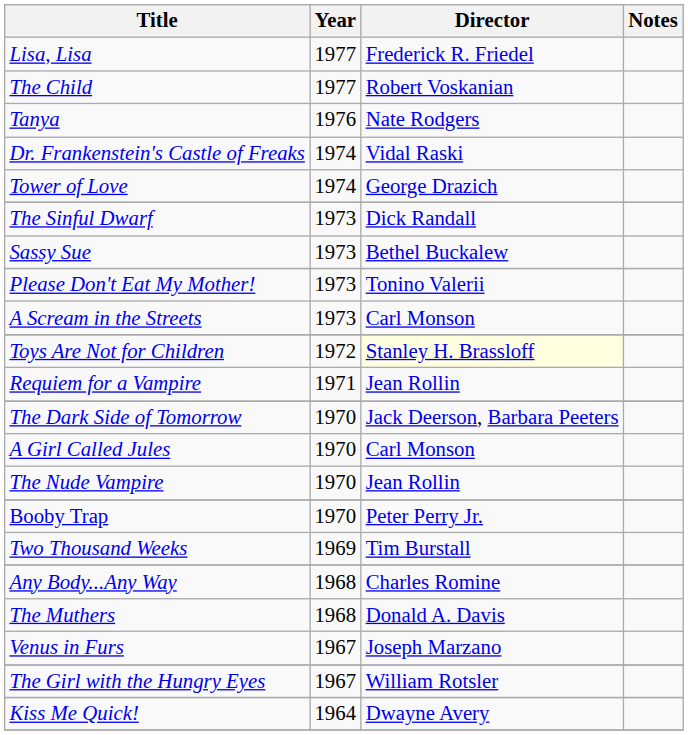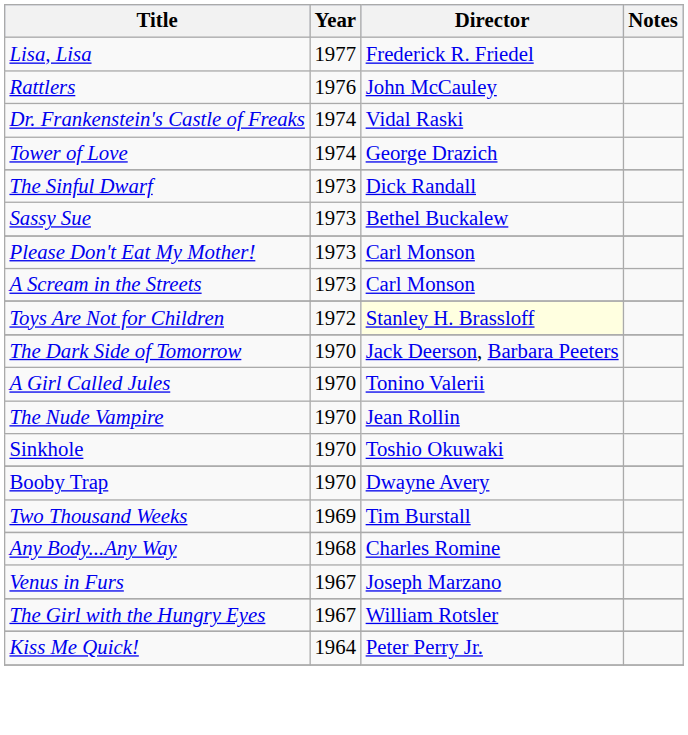 <table class="wikitable">
 <tr style="background:#b0c4de; text-align:center">
 <th>Title </th>
 <th>Year</th>
 <th>Director </th>
 <th>Notes</th>
 </tr>
 <tr>
 <td style="white-space: nowrap;"><em><a href='#'>Lisa, Lisa</a></em></td>
 <td>1977</td>
 <td style="white-space: nowrap;"><a href='#'>Frederick R. Friedel</a></td>
 <td></td>
 </tr>
 <tr>
-<td><em><a href='#'>The Child</a></em></td>
-<td>1977</td>
-<td><a href='#'>Robert Voskanian</a></td>
-<td></td>
-</tr>
-<tr>
-<td><em><a href='#'>Tanya</a></em></td>
+<td><em><a href='#'>Rattlers</a></em></td>
 <td>1976</td>
-<td><a href='#'>Nate Rodgers</a></td>
+<td><a href='#'>John McCauley</a></td>
 <td></td>
 </tr>
 <tr>
 <td><em><a href='#'>Dr. Frankenstein's Castle of Freaks</a></em></td>
 <td>1974</td>
 <td><a href='#'>Vidal Raski</a></td>
 <td></td>
 </tr>
 <tr>
 <td><em><a href='#'>Tower of Love</a></em></td>
 <td>1974</td>
 <td><a href='#'>George Drazich</a></td>
 <td></td>
 </tr>
 <tr>
 </tr>
 <tr>
 <td><em><a href='#'>The Sinful Dwarf</a></em></td>
 <td>1973</td>
 <td><a href='#'>Dick Randall</a></td>
 <td></td>
 </tr>
 <tr>
 <td><em><a href='#'>Sassy Sue </a></em></td>
 <td>1973</td>
 <td><a href='#'>Bethel Buckalew</a></td>
 <td></td>
 </tr>
 <tr>
 </tr>
 <tr>
 <td><em><a href='#'>Please Don't Eat My Mother! </a></em></td>
 <td>1973</td>
-<td><a href='#'>Tonino Valerii</a></td>
+<td><a href='#'>Carl Monson</a></td>
 <td></td>
 </tr>
 <tr>
 <td><em><a href='#'>A Scream in the Streets</a></em></td>
 <td>1973</td>
 <td><a href='#'>Carl Monson</a></td>
 <td></td>
 </tr>
 <tr>
 </tr>
 <tr>
 <td><em><a href='#'>Toys Are Not for Children</a></em></td>
 <td>1972</td>
 <td style="background: lightyellow;"><a href='#'>Stanley H. Brassloff</a></td>
 <td></td>
 </tr>
 <tr>
-<td><em><a href='#'>Requiem for a Vampire</a></em></td>
-<td>1971</td>
-<td><a href='#'>Jean Rollin</a></td>
-<td></td>
-</tr>
-<tr>
 </tr>
 <tr>
 <td><em><a href='#'>The Dark Side of Tomorrow</a></em></td>
 <td>1970</td>
 <td><a href='#'>Jack Deerson</a>, <a href='#'>Barbara Peeters</a></td>
 <td></td>
 </tr>
 <tr>
 <td><em><a href='#'>A Girl Called Jules</a></em></td>
 <td>1970</td>
-<td><a href='#'>Carl Monson</a></td>
+<td><a href='#'>Tonino Valerii</a></td>
 <td></td>
 </tr>
 <tr>
 <td><em><a href='#'>The Nude Vampire</a></em></td>
 <td>1970</td>
 <td><a href='#'>Jean Rollin</a></td>
 <td></td>
 </tr>
 <tr>
+<td><a href='#'>Sinkhole</a></td>
+<td>1970</td>
+<td><a href='#'>Toshio Okuwaki</a></td>
+<td></td>
+</tr>
+<tr>
 </tr>
 <tr>
 <td><a href='#'>Booby Trap</a></td>
 <td>1970</td>
-<td><a href='#'>Peter Perry Jr.</a></td>
+<td><a href='#'>Dwayne Avery</a></td>
 <td></td>
 </tr>
 <tr>
 <td><em><a href='#'>Two Thousand Weeks</a></em></td>
 <td>1969</td>
 <td><a href='#'>Tim Burstall</a></td>
 <td></td>
 </tr>
 <tr>
 </tr>
 <tr>
 <td><em><a href='#'>Any Body...Any Way</a></em></td>
 <td>1968</td>
 <td><a href='#'>Charles Romine</a></td>
-<td></td>
-</tr>
-<tr>
-<td><em><a href='#'>The Muthers</a></em></td>
-<td>1968</td>
-<td><a href='#'>Donald A. Davis</a></td>
 <td></td>
 </tr>
 <tr>
 <td><em><a href='#'>Venus in Furs</a></em></td>
 <td>1967</td>
 <td><a href='#'>Joseph Marzano</a></td>
 <td></td>
 </tr>
 <tr>
 </tr>
 <tr>
 <td><em><a href='#'>The Girl with the Hungry Eyes</a></em></td>
 <td>1967</td>
 <td><a href='#'>William Rotsler</a></td>
 <td></td>
 </tr>
 <tr>
 </tr>
 <tr>
 <td><em><a href='#'>Kiss Me Quick! </a></em></td>
 <td>1964</td>
-<td><a href='#'>Dwayne Avery</a></td>
+<td><a href='#'>Peter Perry Jr.</a></td>
 <td></td>
 </tr>
 <tr>
 </tr>
 </table>
